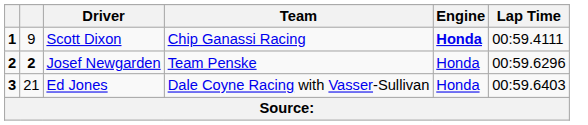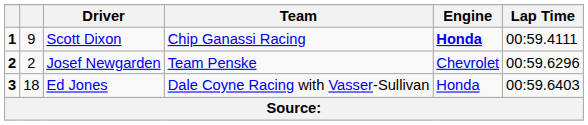 <table class="wikitable" style="font-size:85%;">
 <tr>
 </tr>
 <tr>
 <th></th>
 <th></th>
 <th>Driver</th>
 <th>Team</th>
 <th>Engine</th>
 <th>Lap Time</th>
 </tr>
 <tr>
 <td style="text-align:center;"><strong>1</strong></td>
 <td style="text-align:center;">9</td>
 <td> <a href='#'>Scott Dixon</a></td>
 <td><a href='#'>Chip Ganassi Racing</a></td>
 <td><strong><a href='#'>Honda</a></strong></td>
 <td>00:59.4111</td>
 </tr>
 <tr>
 <td style="text-align:center;"><strong>2</strong></td>
-<td style="text-align:center;"><strong>2</strong></td>
+<td style="text-align:center;">2</td>
 <td> <a href='#'>Josef Newgarden</a></td>
 <td><a href='#'>Team Penske</a></td>
-<td><a href='#'>Honda</a></td>
+<td><a href='#'>Chevrolet</a></td>
 <td>00:59.6296</td>
 </tr>
 <tr>
 <td style="text-align:center;"><strong>3</strong></td>
-<td style="text-align:center;">21</td>
+<td style="text-align:center;">18</td>
 <td> <a href='#'>Ed Jones</a></td>
 <td><a href='#'>Dale Coyne Racing</a> with <a href='#'>Vasser</a>-Sullivan</td>
 <td><a href='#'>Honda</a></td>
 <td>00:59.6403</td>
 </tr>
 <tr>
 <th colspan=6>Source:</th>
 </tr>
 </table>
